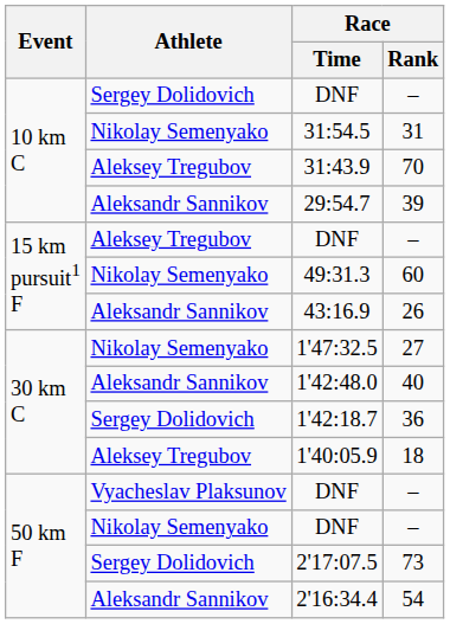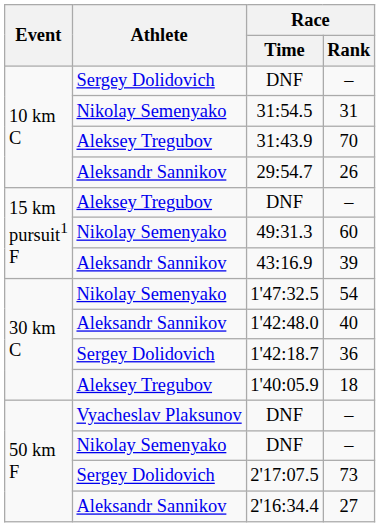 <table class="wikitable" border="1" style="font-size:90%">
 <tr>
 <th rowspan=2>Event</th>
 <th rowspan=2>Athlete</th>
 <th colspan=2>Race</th>
 </tr>
 <tr>
 <th>Time</th>
 <th>Rank</th>
 </tr>
 <tr>
 <td rowspan=4>10 km <br> C</td>
 <td><a href='#'>Sergey Dolidovich</a></td>
 <td align=center>DNF</td>
 <td align=center>–</td>
 </tr>
 <tr>
 <td><a href='#'>Nikolay Semenyako</a></td>
 <td align=center>31:54.5</td>
 <td align=center>31</td>
 </tr>
 <tr>
 <td><a href='#'>Aleksey Tregubov</a></td>
 <td align=center>31:43.9</td>
 <td align=center>70</td>
 </tr>
 <tr>
 <td><a href='#'>Aleksandr Sannikov</a></td>
 <td align=center>29:54.7</td>
-<td align=center>39</td>
+<td align=center>26</td>
 </tr>
 <tr>
 <td rowspan=3>15 km <br> pursuit<sup>1</sup> <br> F</td>
 <td><a href='#'>Aleksey Tregubov</a></td>
 <td align=center>DNF</td>
 <td align=center>–</td>
 </tr>
 <tr>
 <td><a href='#'>Nikolay Semenyako</a></td>
 <td align=center>49:31.3</td>
 <td align=center>60</td>
 </tr>
 <tr>
 <td><a href='#'>Aleksandr Sannikov</a></td>
 <td align=center>43:16.9</td>
-<td align=center>26</td>
+<td align=center>39</td>
 </tr>
 <tr>
 <td rowspan=4>30 km <br> C</td>
 <td><a href='#'>Nikolay Semenyako</a></td>
 <td align=center>1'47:32.5</td>
-<td align=center>27</td>
+<td align=center>54</td>
 </tr>
 <tr>
 <td><a href='#'>Aleksandr Sannikov</a></td>
 <td align=center>1'42:48.0</td>
 <td align=center>40</td>
 </tr>
 <tr>
 <td><a href='#'>Sergey Dolidovich</a></td>
 <td align=center>1'42:18.7</td>
 <td align=center>36</td>
 </tr>
 <tr>
 <td><a href='#'>Aleksey Tregubov</a></td>
 <td align=center>1'40:05.9</td>
 <td align=center>18</td>
 </tr>
 <tr>
 <td rowspan=4>50 km <br> F</td>
 <td><a href='#'>Vyacheslav Plaksunov</a></td>
 <td align=center>DNF</td>
 <td align=center>–</td>
 </tr>
 <tr>
 <td><a href='#'>Nikolay Semenyako</a></td>
 <td align=center>DNF</td>
 <td align=center>–</td>
 </tr>
 <tr>
 <td><a href='#'>Sergey Dolidovich</a></td>
 <td align=center>2'17:07.5</td>
 <td align=center>73</td>
 </tr>
 <tr>
 <td><a href='#'>Aleksandr Sannikov</a></td>
 <td align=center>2'16:34.4</td>
-<td align=center>54</td>
+<td align=center>27</td>
 </tr>
 </table>
